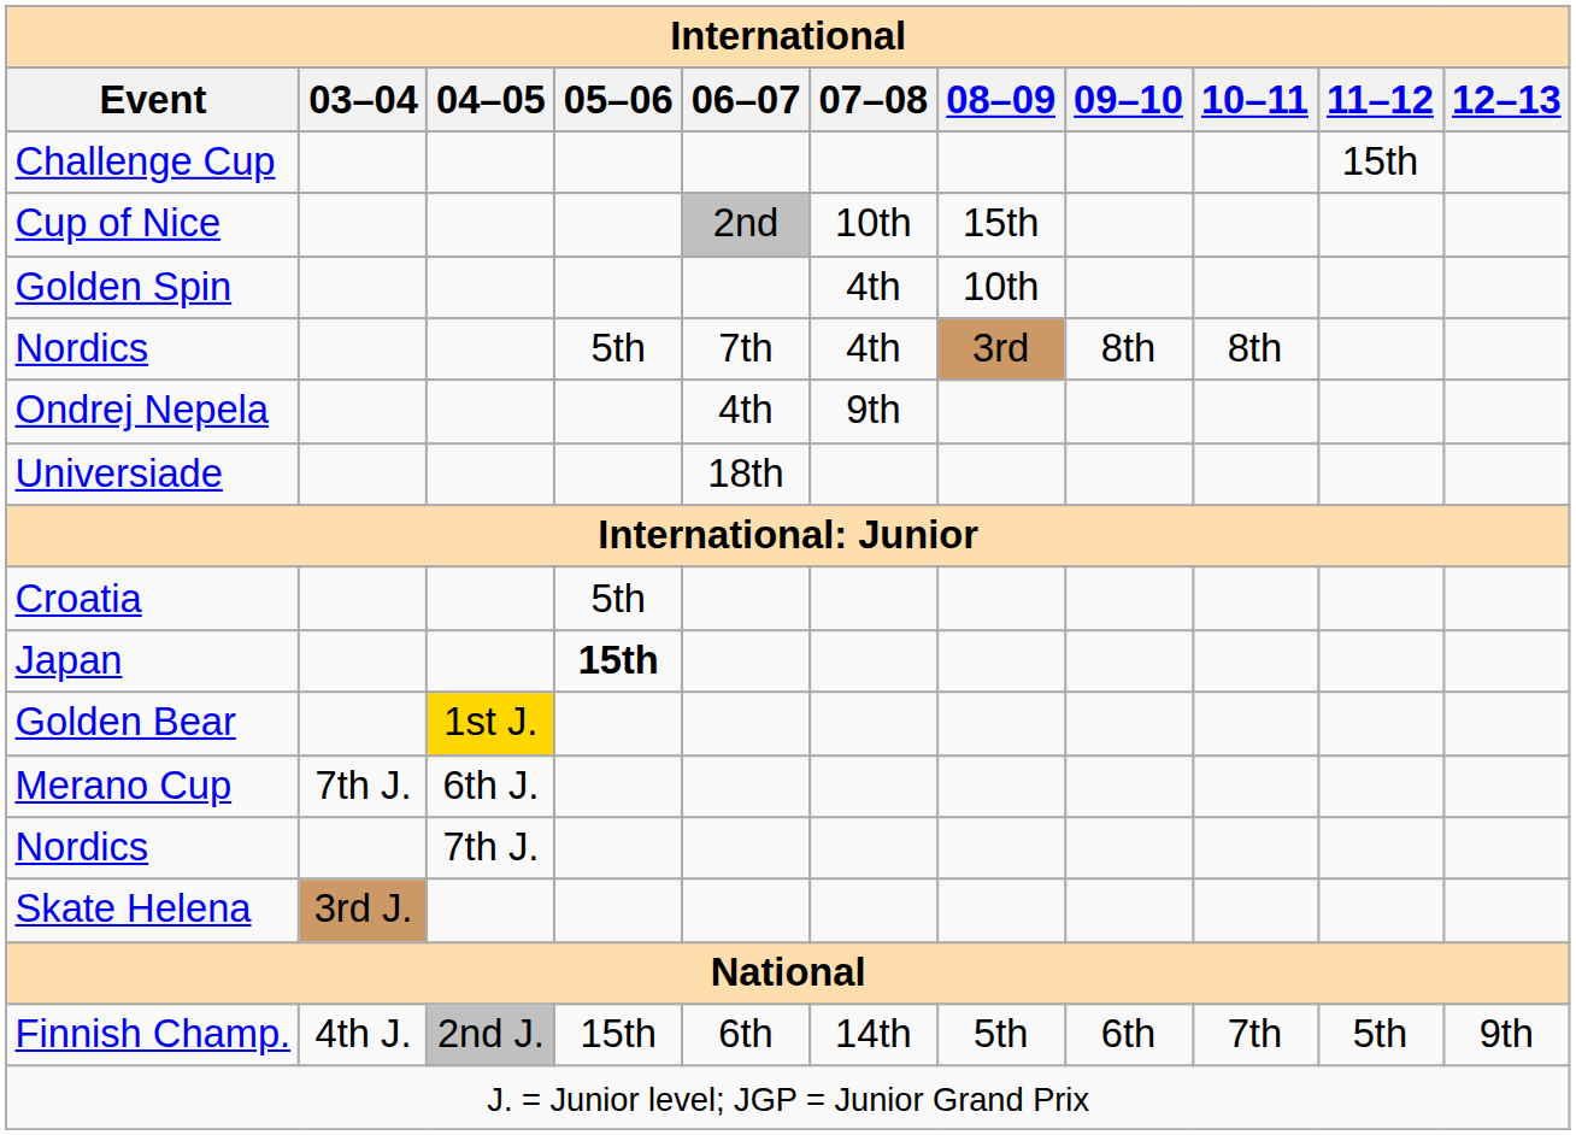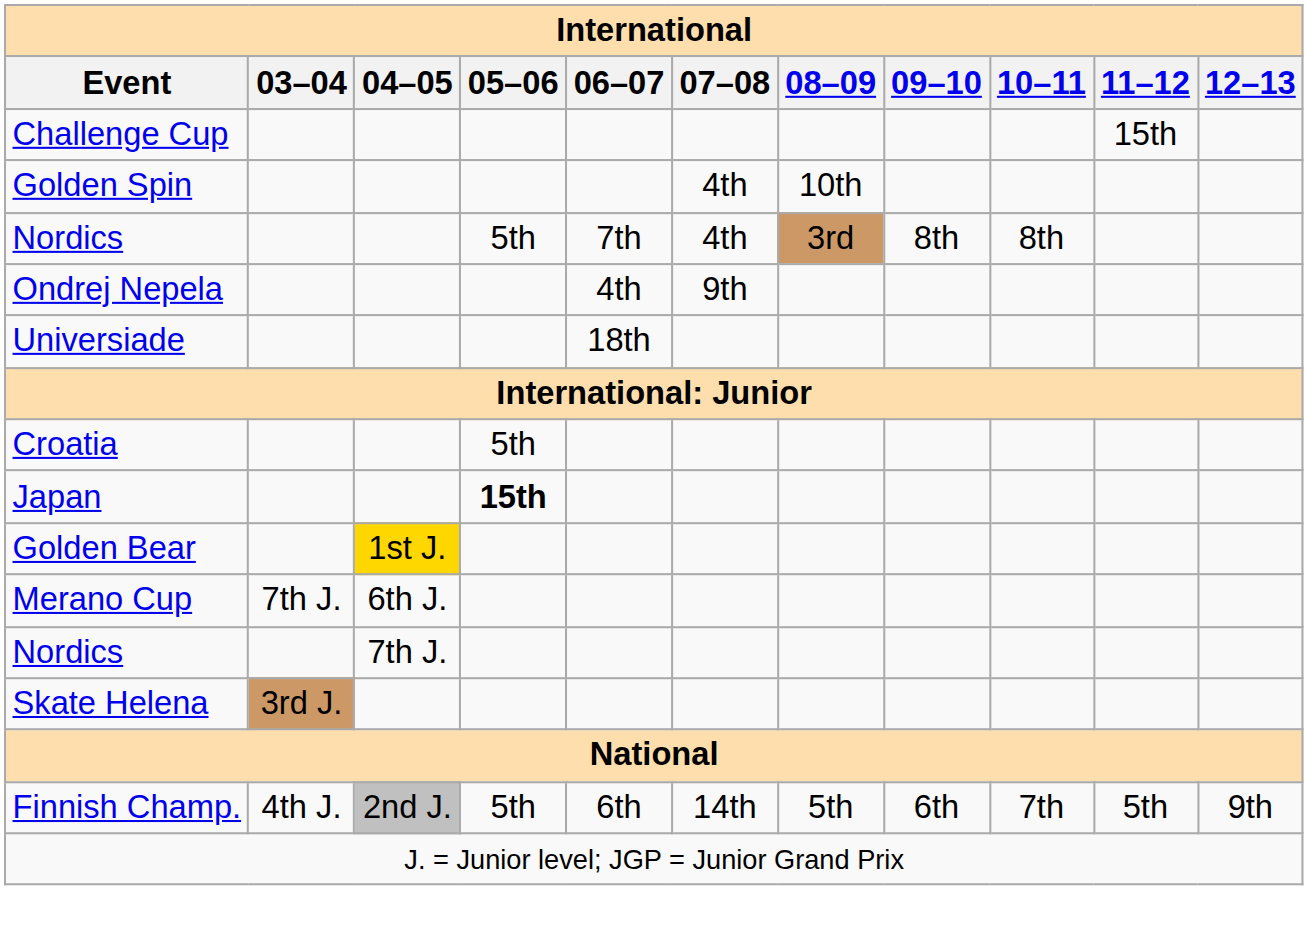 <table class="wikitable" style="text-align:center">
 <tr>
 <th style="background-color: #ffdead; " colspan=11 align=center>International</th>
 </tr>
 <tr>
 <th>Event</th>
 <th>03–04</th>
 <th>04–05</th>
 <th>05–06</th>
 <th>06–07</th>
 <th>07–08</th>
 <th><a href='#'>08–09</a></th>
 <th><a href='#'>09–10</a></th>
 <th><a href='#'>10–11</a></th>
 <th><a href='#'>11–12</a></th>
 <th><a href='#'>12–13</a></th>
 </tr>
 <tr>
 <td align=left><a href='#'>Challenge Cup</a></td>
 <td></td>
 <td></td>
 <td></td>
 <td></td>
 <td></td>
 <td></td>
 <td></td>
 <td></td>
 <td>15th</td>
-<td></td>
-</tr>
-<tr>
-<td align=left><a href='#'>Cup of Nice</a></td>
-<td></td>
-<td></td>
-<td></td>
-<td bgcolor=silver>2nd</td>
-<td>10th</td>
-<td>15th</td>
-<td></td>
-<td></td>
-<td></td>
 <td></td>
 </tr>
 <tr>
 <td align=left><a href='#'>Golden Spin</a></td>
 <td></td>
 <td></td>
 <td></td>
 <td></td>
 <td>4th</td>
 <td>10th</td>
 <td></td>
 <td></td>
 <td></td>
 <td></td>
 </tr>
 <tr>
 <td align=left><a href='#'>Nordics</a></td>
 <td></td>
 <td></td>
 <td>5th</td>
 <td>7th</td>
 <td>4th</td>
 <td bgcolor=cc9966>3rd</td>
 <td>8th</td>
 <td>8th</td>
 <td></td>
 <td></td>
 </tr>
 <tr>
 <td align=left><a href='#'>Ondrej Nepela</a></td>
 <td></td>
 <td></td>
 <td></td>
 <td>4th</td>
 <td>9th</td>
 <td></td>
 <td></td>
 <td></td>
 <td></td>
 <td></td>
 </tr>
 <tr>
 <td align=left><a href='#'>Universiade</a></td>
 <td></td>
 <td></td>
 <td></td>
 <td>18th</td>
 <td></td>
 <td></td>
 <td></td>
 <td></td>
 <td></td>
 <td></td>
 </tr>
 <tr>
 <th style="background-color: #ffdead; " colspan=11 align=center>International: Junior</th>
 </tr>
 <tr>
 <td align=left> <a href='#'>Croatia</a></td>
 <td></td>
 <td></td>
 <td>5th</td>
 <td></td>
 <td></td>
 <td></td>
 <td></td>
 <td></td>
 <td></td>
 <td></td>
 </tr>
 <tr>
 <td align=left> <a href='#'>Japan</a></td>
 <td></td>
 <td></td>
 <td><strong>15th</strong></td>
 <td></td>
 <td></td>
 <td></td>
 <td></td>
 <td></td>
 <td></td>
 <td></td>
 </tr>
 <tr>
 <td align=left><a href='#'>Golden Bear</a></td>
 <td></td>
 <td bgcolor=gold>1st J.</td>
 <td></td>
 <td></td>
 <td></td>
 <td></td>
 <td></td>
 <td></td>
 <td></td>
 <td></td>
 </tr>
 <tr>
 <td align=left><a href='#'>Merano Cup</a></td>
 <td>7th J.</td>
 <td>6th J.</td>
 <td></td>
 <td></td>
 <td></td>
 <td></td>
 <td></td>
 <td></td>
 <td></td>
 <td></td>
 </tr>
 <tr>
 <td align=left><a href='#'>Nordics</a></td>
 <td></td>
 <td>7th J.</td>
 <td></td>
 <td></td>
 <td></td>
 <td></td>
 <td></td>
 <td></td>
 <td></td>
 <td></td>
 </tr>
 <tr>
 <td align=left><a href='#'>Skate Helena</a></td>
 <td bgcolor=cc9966>3rd J.</td>
 <td></td>
 <td></td>
 <td></td>
 <td></td>
 <td></td>
 <td></td>
 <td></td>
 <td></td>
 <td></td>
 </tr>
 <tr>
 <th style="background-color: #ffdead; " colspan=11 align=center>National</th>
 </tr>
 <tr>
 <td align=left><a href='#'>Finnish Champ.</a></td>
 <td>4th J.</td>
 <td bgcolor=silver>2nd J.</td>
-<td>15th</td>
+<td>5th</td>
 <td>6th</td>
 <td>14th</td>
 <td>5th</td>
 <td>6th</td>
 <td>7th</td>
 <td>5th</td>
 <td>9th</td>
 </tr>
 <tr>
 <td colspan=11 align=center><small> J. = Junior level; JGP = Junior Grand Prix </small></td>
 </tr>
 </table>
